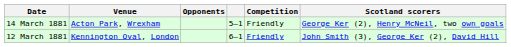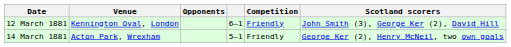 <table class="wikitable">
 <tr>
 <th>Date</th>
 <th>Venue</th>
 <th>Opponents</th>
 <th></th>
 <th>Competition</th>
 <th>Scotland scorers</th>
 </tr>
 <tr bgcolor=#ddffdd>
+<td>12 March 1881</td>
+<td><a href='#'>Kennington Oval</a>, <a href='#'>London</a></td>
+<td></td>
+<td align=center>6–1</td>
+<td><a href='#'>Friendly</a></td>
+<td><a href='#'>John Smith</a> (3), <a href='#'>George Ker</a> (2), <a href='#'>David Hill</a></td>
+</tr>
+<tr bgcolor=#ddffdd>
 <td>14 March 1881</td>
 <td><a href='#'>Acton Park</a>, <a href='#'>Wrexham</a></td>
 <td></td>
 <td align=center>5–1</td>
 <td>Friendly</td>
 <td><a href='#'>George Ker</a> (2), <a href='#'>Henry McNeil</a>, two <a href='#'>own goals</a></td>
 </tr>
-<tr bgcolor=#ddffdd>
-<td>12 March 1881</td>
-<td><a href='#'>Kennington Oval</a>, <a href='#'>London</a></td>
-<td></td>
-<td align=center>6–1</td>
-<td><a href='#'>Friendly</a></td>
-<td><a href='#'>John Smith</a> (3), <a href='#'>George Ker</a> (2), <a href='#'>David Hill</a></td>
-</tr>
 </table>
